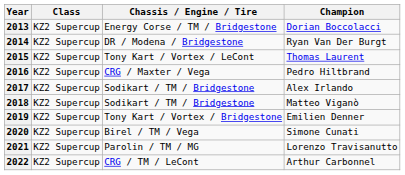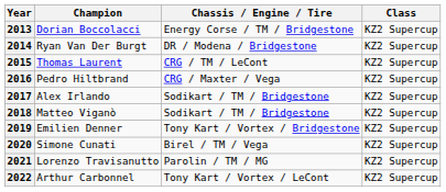 <table class="wikitable">
 <tr>
 <th>Year</th>
+<th>Champion</th>
+<th>Chassis / Engine / Tire</th>
 <th>Class</th>
-<th>Chassis / Engine / Tire</th>
-<th>Champion</th>
 </tr>
 <tr>
 <th>2013</th>
+<td> <a href='#'>Dorian Boccolacci</a></td>
+<td>Energy Corse / TM / <a href='#'>Bridgestone</a></td>
 <td>KZ2 Supercup</td>
-<td>Energy Corse / TM / <a href='#'>Bridgestone</a></td>
-<td> <a href='#'>Dorian Boccolacci</a></td>
 </tr>
 <tr>
 <th>2014</th>
+<td> Ryan Van Der Burgt</td>
+<td>DR / Modena / <a href='#'>Bridgestone</a></td>
 <td>KZ2 Supercup</td>
-<td>DR / Modena / <a href='#'>Bridgestone</a></td>
-<td> Ryan Van Der Burgt</td>
 </tr>
 <tr>
 <th>2015</th>
+<td> <a href='#'>Thomas Laurent</a></td>
+<td><a href='#'>CRG</a> / TM / LeCont</td>
 <td>KZ2 Supercup</td>
-<td>Tony Kart / Vortex / LeCont</td>
-<td> <a href='#'>Thomas Laurent</a></td>
 </tr>
 <tr>
 <th>2016</th>
+<td> Pedro Hiltbrand</td>
+<td><a href='#'>CRG</a> / Maxter / Vega</td>
 <td>KZ2 Supercup</td>
-<td><a href='#'>CRG</a> / Maxter / Vega</td>
-<td> Pedro Hiltbrand</td>
 </tr>
 <tr>
 <th>2017</th>
+<td> Alex Irlando</td>
+<td>Sodikart / TM / <a href='#'>Bridgestone</a></td>
 <td>KZ2 Supercup</td>
-<td>Sodikart / TM / <a href='#'>Bridgestone</a></td>
-<td> Alex Irlando</td>
 </tr>
 <tr>
 <th>2018</th>
+<td> Matteo Viganò</td>
+<td>Sodikart / TM / <a href='#'>Bridgestone</a></td>
 <td>KZ2 Supercup</td>
-<td>Sodikart / TM / <a href='#'>Bridgestone</a></td>
-<td> Matteo Viganò</td>
 </tr>
 <tr>
 <th>2019</th>
+<td> Emilien Denner</td>
+<td>Tony Kart / Vortex / <a href='#'>Bridgestone</a></td>
 <td>KZ2 Supercup</td>
-<td>Tony Kart / Vortex / <a href='#'>Bridgestone</a></td>
-<td> Emilien Denner</td>
 </tr>
 <tr>
 <th>2020</th>
+<td> Simone Cunati</td>
+<td>Birel / TM / Vega</td>
 <td>KZ2 Supercup</td>
-<td>Birel / TM / Vega</td>
-<td> Simone Cunati</td>
 </tr>
 <tr>
 <th>2021</th>
+<td> Lorenzo Travisanutto</td>
+<td>Parolin / TM / MG</td>
 <td>KZ2 Supercup</td>
-<td>Parolin / TM / MG</td>
-<td> Lorenzo Travisanutto</td>
 </tr>
 <tr>
 <th>2022</th>
+<td> Arthur Carbonnel</td>
+<td>Tony Kart / Vortex / LeCont</td>
 <td>KZ2 Supercup</td>
-<td><a href='#'>CRG</a> / TM / LeCont</td>
-<td> Arthur Carbonnel</td>
 </tr>
 </table>
